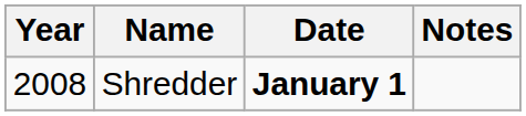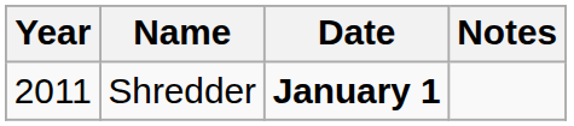 <table class="wikitable">
 <tr>
 <th>Year</th>
 <th>Name</th>
 <th>Date</th>
 <th>Notes</th>
 </tr>
 <tr>
-<td>2008</td>
+<td>2011</td>
 <td>Shredder</td>
 <td><strong>January 1</strong></td>
 <td></td>
 </tr>
 </table>
